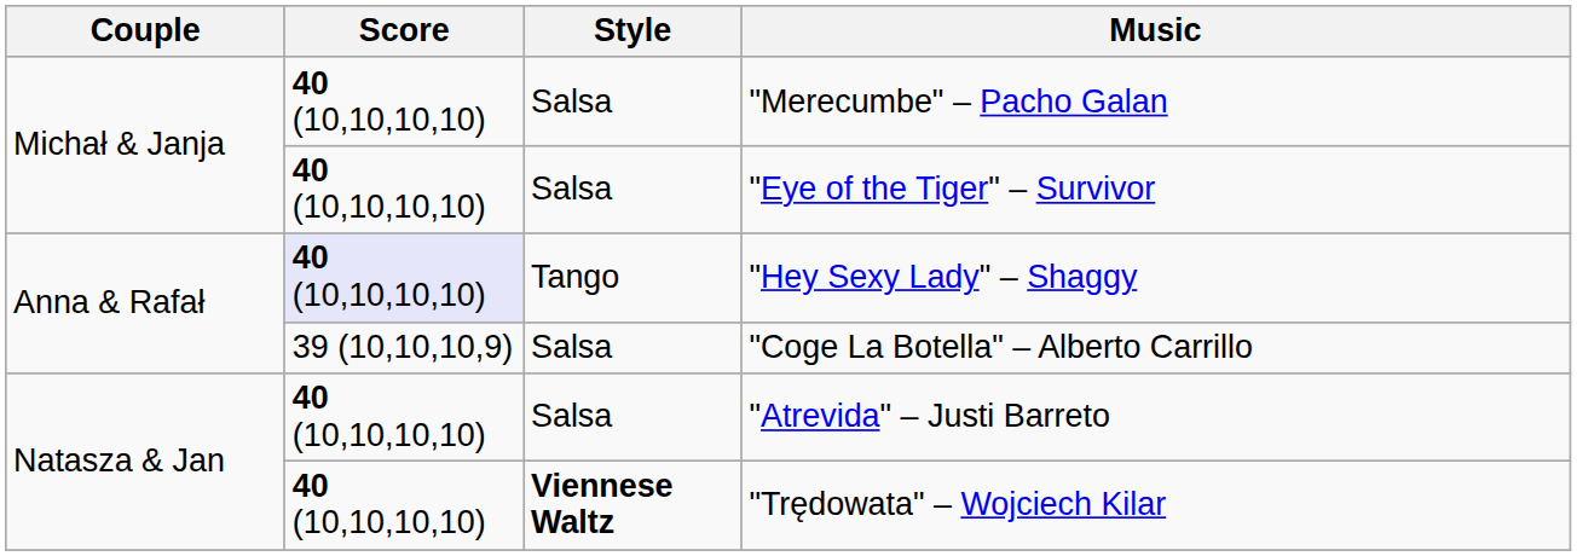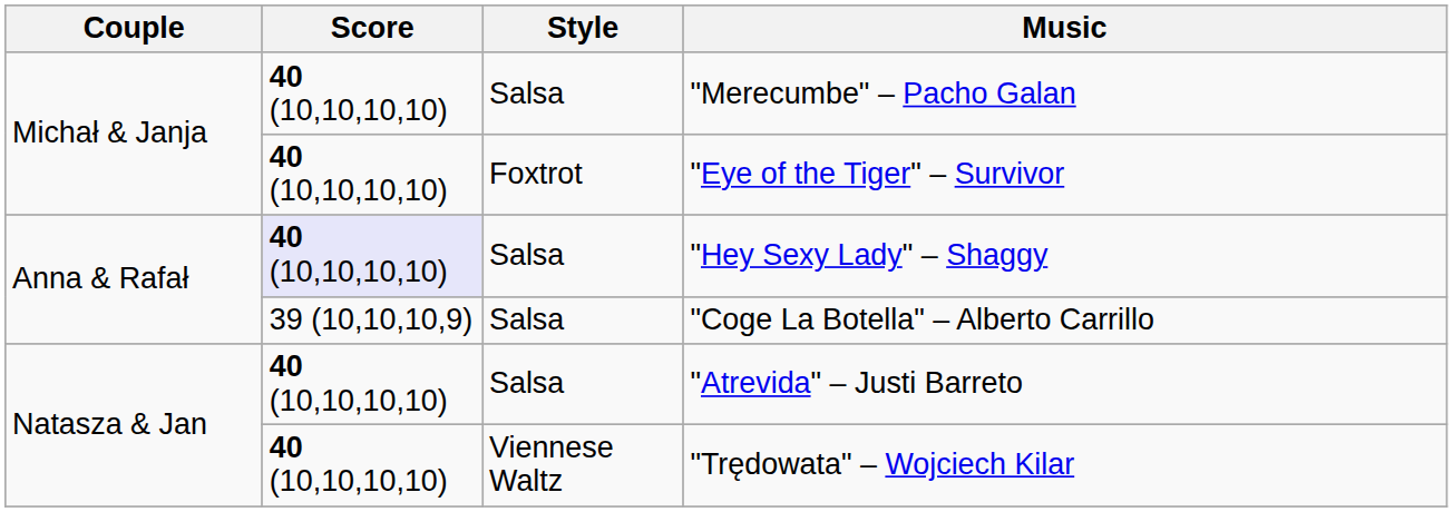 <table class="wikitable">
 <tr>
 <th style="width:130px;">Couple</th>
 <th style="width:110px;">Score</th>
 <th style="width:100px;">Style</th>
 <th style="width:400px;">Music</th>
 </tr>
 <tr>
 <td rowspan="2">Michał & Janja</td>
 <td><strong>40</strong> (10,10,10,10)</td>
 <td>Salsa</td>
 <td>"Merecumbe" – <a href='#'>Pacho Galan</a></td>
 </tr>
 <tr>
 <td><strong>40</strong> (10,10,10,10)</td>
-<td>Salsa</td>
+<td>Foxtrot</td>
 <td>"<a href='#'>Eye of the Tiger</a>" – <a href='#'>Survivor</a></td>
 </tr>
 <tr>
 <td rowspan="2">Anna & Rafał</td>
 <td style="background: lavender;"><strong>40</strong> (10,10,10,10)</td>
-<td>Tango</td>
+<td>Salsa</td>
 <td>"<a href='#'>Hey Sexy Lady</a>" – <a href='#'>Shaggy</a></td>
 </tr>
 <tr>
 <td>39 (10,10,10,9)</td>
 <td>Salsa</td>
 <td>"Coge La Botella" – Alberto Carrillo</td>
 </tr>
 <tr>
 <td rowspan="2">Natasza & Jan</td>
 <td><strong>40</strong> (10,10,10,10)</td>
 <td>Salsa</td>
 <td>"<a href='#'>Atrevida</a>" – Justi Barreto</td>
 </tr>
 <tr>
 <td><strong>40</strong> (10,10,10,10)</td>
-<td><strong>Viennese Waltz</strong></td>
+<td>Viennese Waltz</td>
 <td>"Trędowata" – <a href='#'>Wojciech Kilar</a></td>
 </tr>
 </table>
